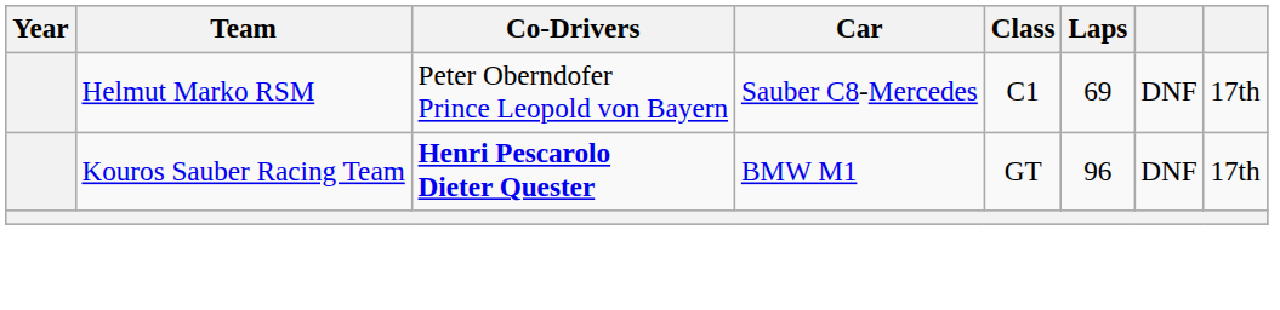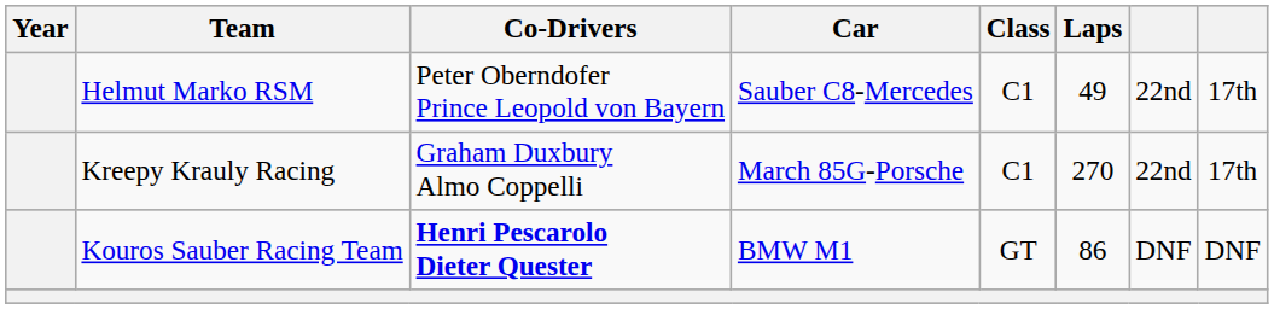 <table class="wikitable" style="text-align:center; font-size:90%">
 <tr>
 <th>Year</th>
 <th>Team</th>
 <th>Co-Drivers</th>
 <th>Car</th>
 <th>Class</th>
 <th>Laps</th>
 <th></th>
 <th></th>
 </tr>
 <tr>
 <th></th>
 <td align="left" nowrap> <a href='#'>Helmut Marko RSM</a></td>
 <td align="left" nowrap> Peter Oberndofer<br> <a href='#'>Prince Leopold von Bayern</a></td>
 <td align="left" nowrap><a href='#'>Sauber C8</a>-<a href='#'>Mercedes</a></td>
 <td>C1</td>
-<td>69</td>
-<td>DNF</td>
+<td>49</td>
+<td>22nd</td>
+<td>17th</td>
+</tr>
+<tr>
+<th></th>
+<td align="left" nowrap> Kreepy Krauly Racing</td>
+<td align="left" nowrap> <a href='#'>Graham Duxbury</a><br> Almo Coppelli</td>
+<td align="left" nowrap><a href='#'>March 85G</a>-<a href='#'>Porsche</a></td>
+<td>C1</td>
+<td>270</td>
+<td>22nd</td>
 <td>17th</td>
 </tr>
 <tr>
 <th></th>
 <td align="left" nowrap> <a href='#'>Kouros Sauber Racing Team</a></td>
 <td align="left" nowrap><strong> <a href='#'>Henri Pescarolo</a><br> <a href='#'>Dieter Quester</a></strong></td>
 <td align="left" nowrap><a href='#'>BMW M1</a></td>
 <td>GT</td>
-<td>96</td>
+<td>86</td>
 <td>DNF</td>
-<td>17th</td>
+<td>DNF</td>
 </tr>
 <tr>
 <th colspan="8"></th>
 </tr>
 </table>
